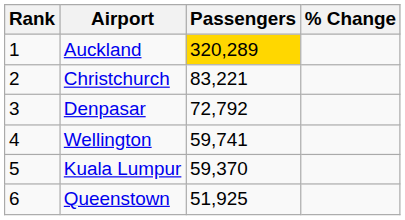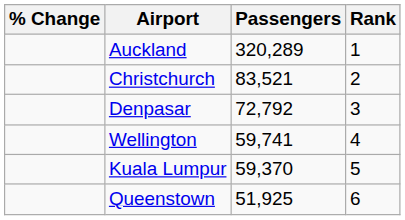 <table class="wikitable sortable" width="">
 <tr style="background:lightgrey;">
-<th>Rank</th>
+<th>% Change</th>
 <th>Airport</th>
 <th>Passengers</th>
-<th>% Change</th>
+<th>Rank</th>
 </tr>
 <tr>
+<td> </td>
+<td><a href='#'>Auckland</a></td>
+<td>320,289</td>
 <td>1</td>
-<td><a href='#'>Auckland</a></td>
-<td style="background: gold;">320,289</td>
-<td> </td>
 </tr>
 <tr>
+<td> </td>
+<td><a href='#'>Christchurch</a></td>
+<td>83,521</td>
 <td>2</td>
-<td><a href='#'>Christchurch</a></td>
-<td>83,221</td>
-<td> </td>
 </tr>
 <tr>
-<td>3</td>
+<td> </td>
 <td><a href='#'>Denpasar</a></td>
 <td>72,792</td>
-<td> </td>
+<td>3</td>
 </tr>
 <tr>
-<td>4</td>
+<td> </td>
 <td><a href='#'>Wellington</a></td>
 <td>59,741</td>
-<td> </td>
+<td>4</td>
 </tr>
 <tr>
-<td>5</td>
+<td> </td>
 <td><a href='#'>Kuala Lumpur</a></td>
 <td>59,370</td>
-<td> </td>
+<td>5</td>
 </tr>
 <tr>
-<td>6</td>
+<td> </td>
 <td><a href='#'>Queenstown</a></td>
 <td>51,925</td>
-<td> </td>
+<td>6</td>
 </tr>
 </table>
